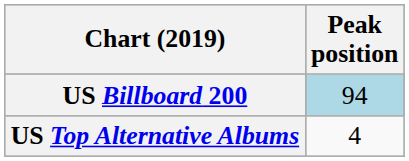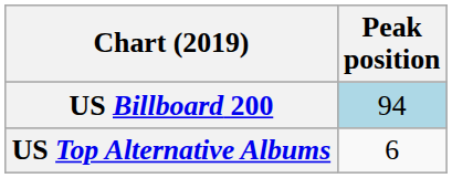 <table class="wikitable plainrowheaders">
 <tr>
 <th>Chart (2019)</th>
 <th>Peak<br>position</th>
 </tr>
 <tr>
 <th scope="row">US <a href='#'><em>Billboard</em> 200</a></th>
 <td style="background: lightblue; text-align:center">94</td>
 </tr>
 <tr>
 <th scope="row">US <em><a href='#'>Top Alternative Albums</a></em></th>
-<td style="text-align:center">4</td>
+<td style="text-align:center">6</td>
 </tr>
 </table>
